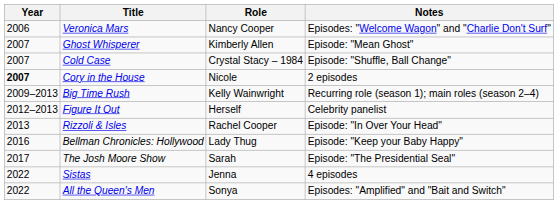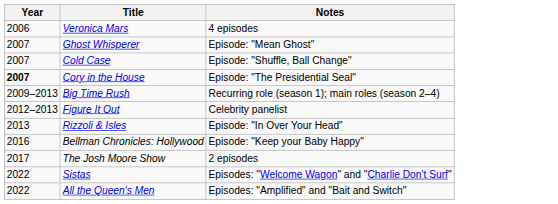 <table class="wikitable sortable">
 <tr>
 <th>Year</th>
 <th>Title</th>
-<th>Role</th>
 <th class="unsortable">Notes</th>
 </tr>
 <tr>
 <td>2006</td>
 <td><em><a href='#'>Veronica Mars</a></em></td>
-<td>Nancy Cooper</td>
-<td>Episodes: "<a href='#'>Welcome Wagon</a>" and "<a href='#'>Charlie Don't Surf</a>"</td>
+<td>4 episodes</td>
 </tr>
 <tr>
 <td>2007</td>
 <td><em><a href='#'>Ghost Whisperer</a></em></td>
-<td>Kimberly Allen</td>
 <td>Episode: "Mean Ghost"</td>
 </tr>
 <tr>
 <td>2007</td>
 <td><em><a href='#'>Cold Case</a></em></td>
-<td>Crystal Stacy – 1984</td>
 <td>Episode: "Shuffle, Ball Change"</td>
 </tr>
 <tr>
 <td><strong>2007</strong></td>
 <td><em><a href='#'>Cory in the House</a></em></td>
-<td>Nicole</td>
-<td>2 episodes</td>
+<td>Episode: "The Presidential Seal"</td>
 </tr>
 <tr>
 <td>2009–2013</td>
 <td><em><a href='#'>Big Time Rush</a></em></td>
-<td>Kelly Wainwright</td>
 <td>Recurring role (season 1); main roles (season 2–4)</td>
 </tr>
 <tr>
 <td>2012–2013</td>
 <td><em><a href='#'>Figure It Out</a></em></td>
-<td>Herself</td>
 <td>Celebrity panelist</td>
 </tr>
 <tr>
 <td>2013</td>
 <td><em><a href='#'>Rizzoli & Isles</a></em></td>
-<td>Rachel Cooper</td>
 <td>Episode: "In Over Your Head"</td>
 </tr>
 <tr>
 <td>2016</td>
 <td><em>Bellman Chronicles: Hollywood</em></td>
-<td>Lady Thug</td>
 <td>Episode: "Keep your Baby Happy"</td>
 </tr>
 <tr>
 <td>2017</td>
 <td><em>The Josh Moore Show</em></td>
-<td>Sarah</td>
-<td>Episode: "The Presidential Seal"</td>
+<td>2 episodes</td>
 </tr>
 <tr>
 <td>2022</td>
 <td><em><a href='#'>Sistas</a></em></td>
-<td>Jenna</td>
-<td>4 episodes</td>
+<td>Episodes: "<a href='#'>Welcome Wagon</a>" and "<a href='#'>Charlie Don't Surf</a>"</td>
 </tr>
 <tr>
 <td>2022</td>
 <td><em><a href='#'>All the Queen's Men</a></em></td>
-<td>Sonya</td>
 <td>Episodes: "Amplified" and "Bait and Switch"</td>
 </tr>
 </table>
